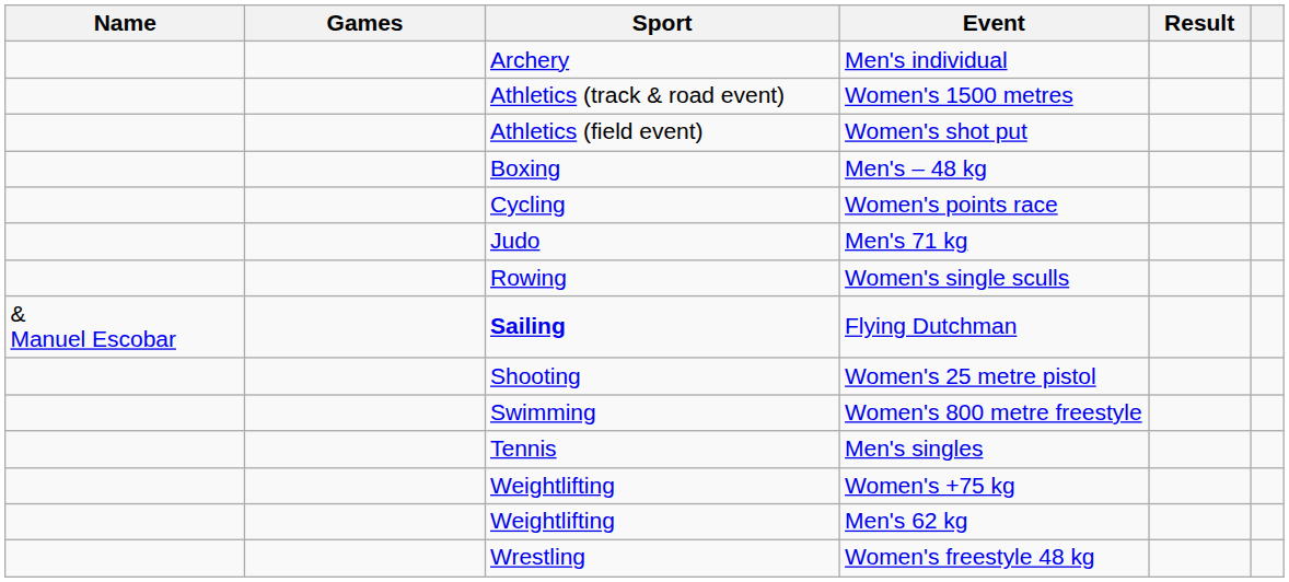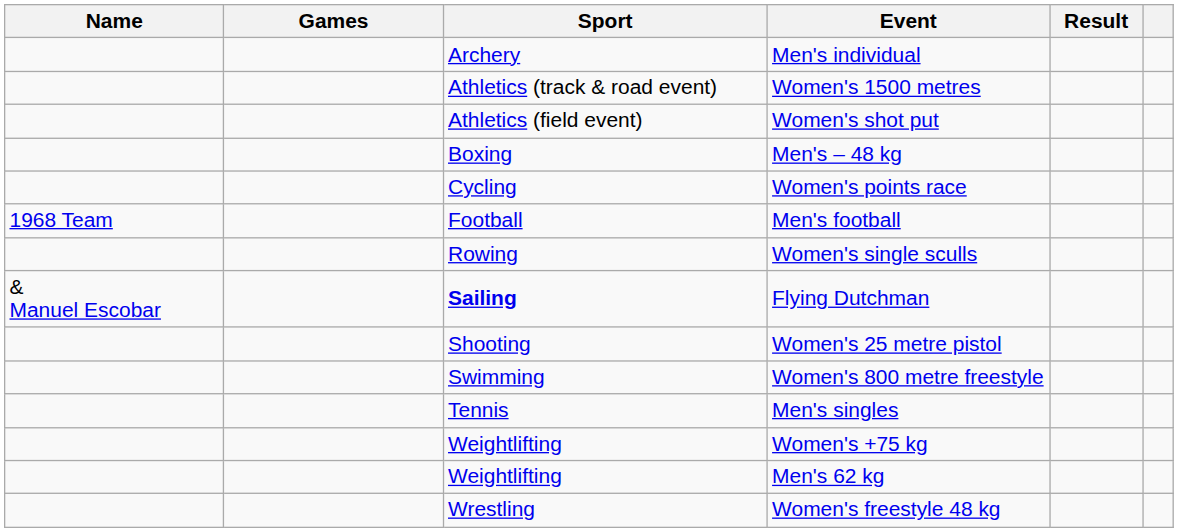 <table class="wikitable sortable">
 <tr>
 <th style="width:10em">Name</th>
 <th style="width:10em">Games</th>
 <th style="width:15em">Sport</th>
 <th style="width:13em">Event</th>
 <th style="width:4em">Result</th>
 <th style="width:1em"></th>
 </tr>
 <tr>
 <td></td>
 <td></td>
 <td> <a href='#'>Archery</a></td>
 <td><a href='#'>Men's individual</a></td>
 <td></td>
 <td></td>
 </tr>
 <tr>
 <td></td>
 <td></td>
 <td> <a href='#'>Athletics</a> (track & road event)</td>
 <td><a href='#'>Women's 1500 metres</a></td>
 <td></td>
 <td></td>
 </tr>
 <tr>
 <td></td>
 <td></td>
 <td> <a href='#'>Athletics</a> (field event)</td>
 <td><a href='#'>Women's shot put</a></td>
 <td></td>
 <td></td>
 </tr>
 <tr>
 <td></td>
 <td></td>
 <td> <a href='#'>Boxing</a></td>
 <td><a href='#'>Men's – 48 kg</a></td>
 <td></td>
 <td></td>
 </tr>
 <tr>
 <td></td>
 <td></td>
 <td> <a href='#'>Cycling</a></td>
 <td><a href='#'>Women's points race</a></td>
 <td></td>
 <td></td>
 </tr>
 <tr>
+<td><a href='#'>1968 Team</a></td>
 <td></td>
-<td></td>
-<td> <a href='#'>Judo</a></td>
-<td><a href='#'>Men's 71 kg</a></td>
+<td> <a href='#'>Football</a></td>
+<td><a href='#'>Men's football</a></td>
 <td></td>
 <td></td>
 </tr>
 <tr>
 <td></td>
 <td></td>
 <td> <a href='#'>Rowing</a></td>
 <td><a href='#'>Women's single sculls</a></td>
 <td></td>
 <td></td>
 </tr>
 <tr>
 <td> &<br> <a href='#'>Manuel Escobar</a></td>
 <td></td>
 <td><strong> <a href='#'>Sailing</a></strong></td>
 <td><a href='#'>Flying Dutchman</a></td>
 <td></td>
 <td></td>
 </tr>
 <tr>
 <td></td>
 <td></td>
 <td> <a href='#'>Shooting</a></td>
 <td><a href='#'>Women's 25 metre pistol</a></td>
 <td></td>
 <td></td>
 </tr>
 <tr>
 <td></td>
 <td></td>
 <td> <a href='#'>Swimming</a></td>
 <td><a href='#'>Women's 800 metre freestyle</a></td>
 <td></td>
 <td></td>
 </tr>
 <tr>
 <td></td>
 <td></td>
 <td> <a href='#'>Tennis</a></td>
 <td><a href='#'>Men's singles</a></td>
 <td></td>
 <td></td>
 </tr>
 <tr>
 <td></td>
 <td></td>
 <td> <a href='#'>Weightlifting</a></td>
 <td><a href='#'>Women's +75 kg</a></td>
 <td></td>
 <td></td>
 </tr>
 <tr>
 <td></td>
 <td></td>
 <td> <a href='#'>Weightlifting</a></td>
 <td><a href='#'>Men's 62 kg</a></td>
 <td></td>
 <td></td>
 </tr>
 <tr>
 <td></td>
 <td></td>
 <td> <a href='#'>Wrestling</a></td>
 <td><a href='#'>Women's freestyle 48 kg</a></td>
 <td></td>
 <td></td>
 </tr>
 </table>
